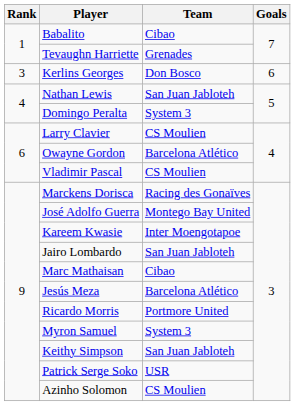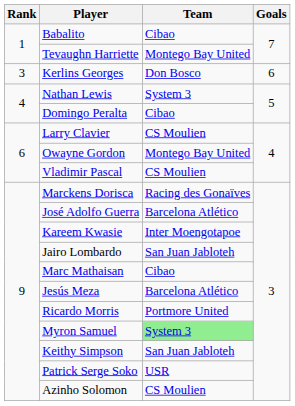 <table class="wikitable">
 <tr>
 <th>Rank</th>
 <th>Player</th>
 <th>Team</th>
 <th>Goals</th>
 </tr>
 <tr>
 <td align=center rowspan=2>1</td>
 <td> <a href='#'>Babalito</a></td>
 <td> <a href='#'>Cibao</a></td>
 <td align=center rowspan=2>7</td>
 </tr>
 <tr>
 <td> <a href='#'>Tevaughn Harriette</a></td>
-<td> <a href='#'>Grenades</a></td>
+<td> <a href='#'>Montego Bay United</a></td>
 </tr>
 <tr>
 <td align=center rowspan=1>3</td>
 <td> <a href='#'>Kerlins Georges</a></td>
 <td> <a href='#'>Don Bosco</a></td>
 <td align=center rowspan=1>6</td>
 </tr>
 <tr>
 <td align=center rowspan=2>4</td>
 <td> <a href='#'>Nathan Lewis</a></td>
-<td> <a href='#'>San Juan Jabloteh</a></td>
+<td> <a href='#'>System 3</a></td>
 <td align=center rowspan=2>5</td>
 </tr>
 <tr>
 <td> <a href='#'>Domingo Peralta</a></td>
-<td> <a href='#'>System 3</a></td>
+<td> <a href='#'>Cibao</a></td>
 </tr>
 <tr>
 <td align=center rowspan=3>6</td>
 <td> <a href='#'>Larry Clavier</a></td>
 <td> <a href='#'>CS Moulien</a></td>
 <td align=center rowspan=3>4</td>
 </tr>
 <tr>
 <td> <a href='#'>Owayne Gordon</a></td>
-<td> <a href='#'>Barcelona Atlético</a></td>
+<td> <a href='#'>Montego Bay United</a></td>
 </tr>
 <tr>
 <td> <a href='#'>Vladimir Pascal</a></td>
 <td> <a href='#'>CS Moulien</a></td>
 </tr>
 <tr>
 <td align=center rowspan=11>9</td>
 <td> <a href='#'>Marckens Dorisca</a></td>
 <td> <a href='#'>Racing des Gonaïves</a></td>
 <td align=center rowspan=11>3</td>
 </tr>
 <tr>
 <td> <a href='#'>José Adolfo Guerra</a></td>
-<td> <a href='#'>Montego Bay United</a></td>
+<td> <a href='#'>Barcelona Atlético</a></td>
 </tr>
 <tr>
 <td> <a href='#'>Kareem Kwasie</a></td>
 <td> <a href='#'>Inter Moengotapoe</a></td>
 </tr>
 <tr>
 <td> Jairo Lombardo</td>
 <td> <a href='#'>San Juan Jabloteh</a></td>
 </tr>
 <tr>
 <td> <a href='#'>Marc Mathaisan</a></td>
 <td> <a href='#'>Cibao</a></td>
 </tr>
 <tr>
 <td> <a href='#'>Jesús Meza</a></td>
 <td> <a href='#'>Barcelona Atlético</a></td>
 </tr>
 <tr>
 <td> <a href='#'>Ricardo Morris</a></td>
 <td> <a href='#'>Portmore United</a></td>
 </tr>
 <tr>
 <td> <a href='#'>Myron Samuel</a></td>
-<td> <a href='#'>System 3</a></td>
+<td style="background: lightgreen;"> <a href='#'>System 3</a></td>
 </tr>
 <tr>
 <td> <a href='#'>Keithy Simpson</a></td>
 <td> <a href='#'>San Juan Jabloteh</a></td>
 </tr>
 <tr>
 <td> <a href='#'>Patrick Serge Soko</a></td>
 <td> <a href='#'>USR</a></td>
 </tr>
 <tr>
 <td> Azinho Solomon</td>
 <td> <a href='#'>CS Moulien</a></td>
 </tr>
 </table>
